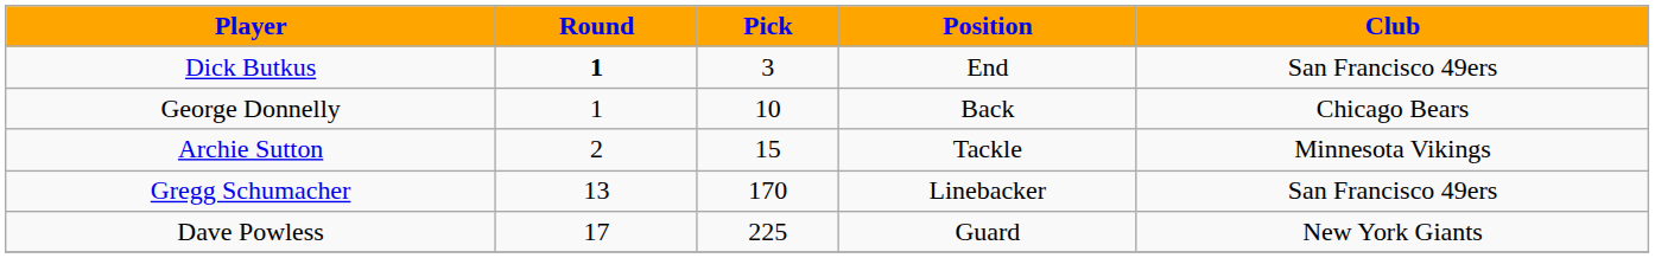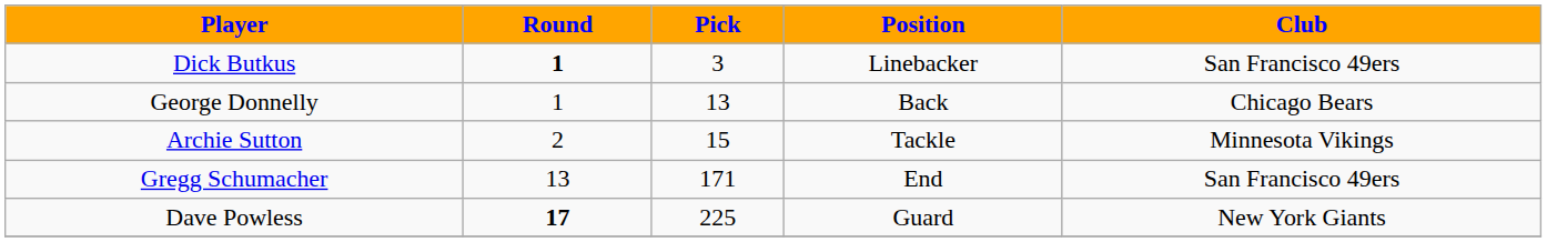 <table class="wikitable" width="80%">
 <tr align="center"  style="background:orange;color:blue;">
 <td><strong>Player</strong></td>
 <td><strong>Round</strong></td>
 <td><strong>Pick</strong></td>
 <td><strong>Position</strong></td>
 <td><strong>Club</strong></td>
 </tr>
 <tr align="center" bgcolor="">
 <td><a href='#'>Dick Butkus</a></td>
 <td><strong>1</strong></td>
 <td>3</td>
-<td>End</td>
+<td>Linebacker</td>
 <td>San Francisco 49ers</td>
 </tr>
 <tr align="center" bgcolor="">
 <td>George Donnelly</td>
 <td>1</td>
-<td>10</td>
+<td>13</td>
 <td>Back</td>
 <td>Chicago Bears</td>
 </tr>
 <tr align="center" bgcolor="">
 <td><a href='#'>Archie Sutton</a></td>
 <td>2</td>
 <td>15</td>
 <td>Tackle</td>
 <td>Minnesota Vikings</td>
 </tr>
 <tr align="center" bgcolor="">
 <td><a href='#'>Gregg Schumacher</a></td>
 <td>13</td>
-<td>170</td>
-<td>Linebacker</td>
+<td>171</td>
+<td>End</td>
 <td>San Francisco 49ers</td>
 </tr>
 <tr align="center" bgcolor="">
 <td>Dave Powless</td>
-<td>17</td>
+<td><strong>17</strong></td>
 <td>225</td>
 <td>Guard</td>
 <td>New York Giants</td>
 </tr>
 <tr align="center" bgcolor="">
 </tr>
 </table>
